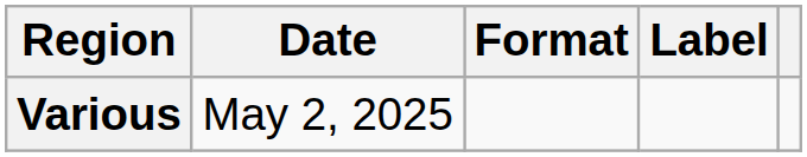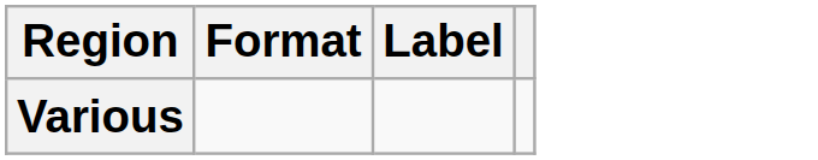 <table class="wikitable plainrowheaders">
 <tr>
 <th scope="col">Region</th>
-<th scope="col">Date</th>
 <th scope="col">Format</th>
 <th scope="col">Label</th>
 <th scope="col"></th>
 </tr>
 <tr>
 <th scope="row">Various</th>
-<td>May 2, 2025</td>
 <td></td>
 <td></td>
 <td align="center"></td>
 </tr>
 </table>
